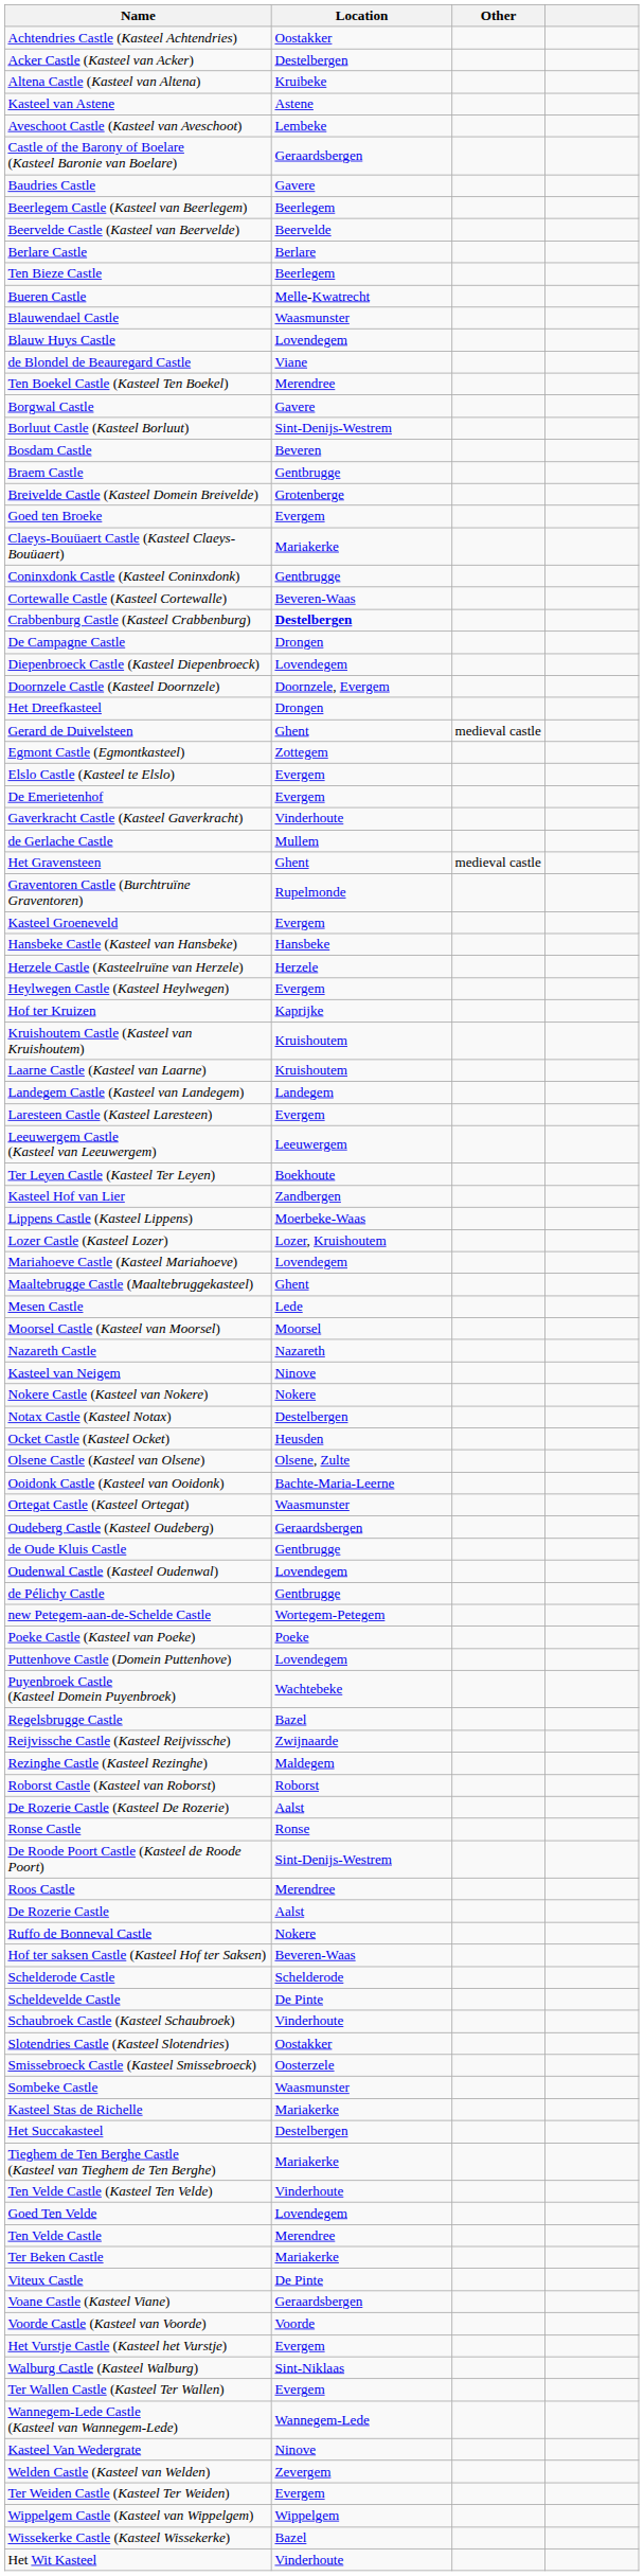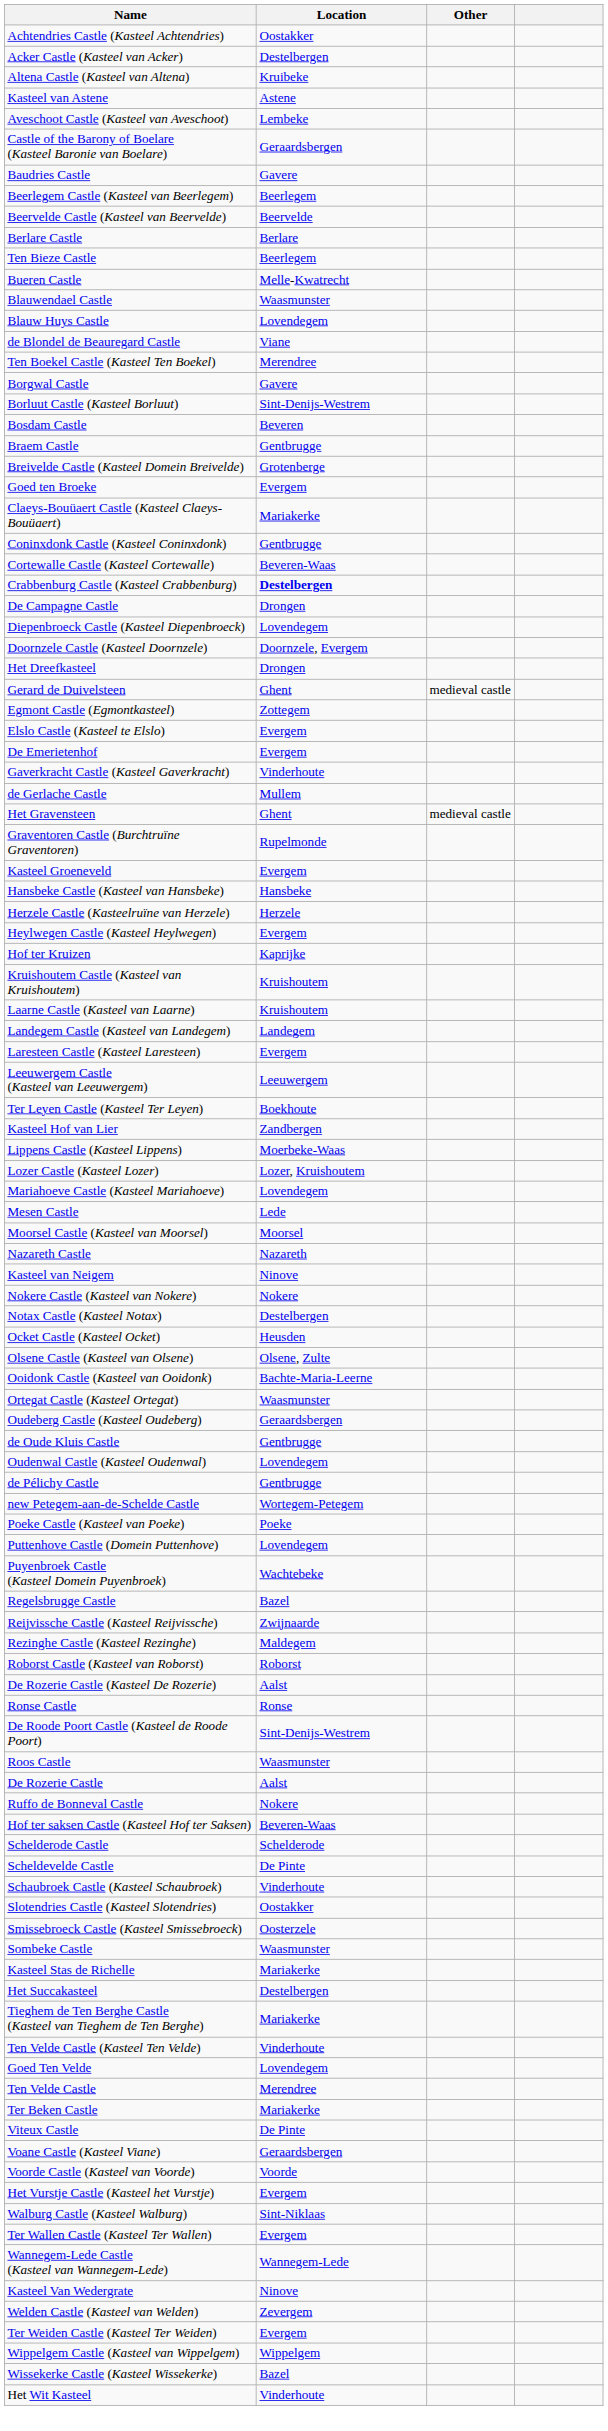 <table class="wikitable sortable">
 <tr>
 <th width=300>Name</th>
 <th width=200>Location</th>
 <th width=100>Other</th>
 <th width=100></th>
 </tr>
 <tr>
 <td><a href='#'>Achtendries Castle</a> (<em>Kasteel Achtendries</em>)</td>
 <td><a href='#'>Oostakker</a></td>
 <td></td>
 </tr>
 <tr>
 <td><a href='#'>Acker Castle</a> (<em>Kasteel van Acker</em>)</td>
 <td><a href='#'>Destelbergen</a></td>
 <td></td>
 <td></td>
 </tr>
 <tr>
 <td><a href='#'>Altena Castle</a> (<em>Kasteel van Altena</em>)</td>
 <td><a href='#'>Kruibeke</a></td>
 <td></td>
 </tr>
 <tr>
 <td><a href='#'>Kasteel van Astene</a></td>
 <td><a href='#'>Astene</a></td>
 <td></td>
 <td></td>
 </tr>
 <tr>
 <td><a href='#'>Aveschoot Castle</a> (<em>Kasteel van Aveschoot</em>)</td>
 <td><a href='#'>Lembeke</a></td>
 <td></td>
 <td></td>
 </tr>
 <tr>
 <td><a href='#'>Castle of the Barony of Boelare</a> <br>(<em>Kasteel Baronie van Boelare</em>)</td>
 <td><a href='#'>Geraardsbergen</a></td>
 <td></td>
 <td></td>
 </tr>
 <tr>
 <td><a href='#'>Baudries Castle</a></td>
 <td><a href='#'>Gavere</a></td>
 <td></td>
 <td></td>
 </tr>
 <tr>
 <td><a href='#'>Beerlegem Castle</a> (<em>Kasteel van Beerlegem</em>)</td>
 <td><a href='#'>Beerlegem</a></td>
 <td></td>
 <td></td>
 </tr>
 <tr>
 <td><a href='#'>Beervelde Castle</a> (<em>Kasteel van Beervelde</em>)</td>
 <td><a href='#'>Beervelde</a></td>
 <td></td>
 </tr>
 <tr>
 <td><a href='#'>Berlare Castle</a></td>
 <td><a href='#'>Berlare</a></td>
 <td></td>
 <td></td>
 </tr>
 <tr>
 <td><a href='#'>Ten Bieze Castle</a></td>
 <td><a href='#'>Beerlegem</a></td>
 <td></td>
 <td></td>
 </tr>
 <tr>
 <td><a href='#'>Bueren Castle</a></td>
 <td><a href='#'>Melle</a>-<a href='#'>Kwatrecht</a></td>
 <td></td>
 <td></td>
 </tr>
 <tr>
 <td><a href='#'>Blauwendael Castle</a></td>
 <td><a href='#'>Waasmunster</a></td>
 <td></td>
 <td></td>
 </tr>
 <tr>
 <td><a href='#'>Blauw Huys Castle</a></td>
 <td><a href='#'>Lovendegem</a></td>
 <td></td>
 <td></td>
 </tr>
 <tr>
 <td><a href='#'>de Blondel de Beauregard Castle</a></td>
 <td><a href='#'>Viane</a></td>
 <td></td>
 <td></td>
 </tr>
 <tr>
 <td><a href='#'>Ten Boekel Castle</a> (<em>Kasteel Ten Boekel</em>)</td>
 <td><a href='#'>Merendree</a></td>
 <td></td>
 <td></td>
 </tr>
 <tr>
 <td><a href='#'>Borgwal Castle</a></td>
 <td><a href='#'>Gavere</a></td>
 <td></td>
 <td></td>
 </tr>
 <tr>
 <td><a href='#'>Borluut Castle</a> (<em>Kasteel Borluut</em>)</td>
 <td><a href='#'>Sint-Denijs-Westrem</a></td>
 <td></td>
 <td></td>
 </tr>
 <tr>
 <td><a href='#'>Bosdam Castle</a></td>
 <td><a href='#'>Beveren</a></td>
 <td></td>
 <td></td>
 </tr>
 <tr>
 <td><a href='#'>Braem Castle</a></td>
 <td><a href='#'>Gentbrugge</a></td>
 <td></td>
 <td></td>
 </tr>
 <tr>
 <td><a href='#'>Breivelde Castle</a> (<em>Kasteel Domein Breivelde</em>)</td>
 <td><a href='#'>Grotenberge</a></td>
 <td></td>
 <td></td>
 </tr>
 <tr>
 <td><a href='#'>Goed ten Broeke</a></td>
 <td><a href='#'>Evergem</a></td>
 <td></td>
 <td></td>
 </tr>
 <tr>
 <td><a href='#'>Claeys-Bouüaert Castle</a> (<em>Kasteel Claeys-Bouüaert</em>)</td>
 <td><a href='#'>Mariakerke</a></td>
 <td></td>
 <td></td>
 </tr>
 <tr>
 <td><a href='#'>Coninxdonk Castle</a> (<em>Kasteel Coninxdonk</em>)</td>
 <td><a href='#'>Gentbrugge</a></td>
 <td></td>
 <td></td>
 </tr>
 <tr>
 <td><a href='#'>Cortewalle Castle</a> (<em>Kasteel Cortewalle</em>)</td>
 <td><a href='#'>Beveren-Waas</a></td>
 <td></td>
 <td></td>
 </tr>
 <tr>
 <td><a href='#'>Crabbenburg Castle</a> (<em>Kasteel Crabbenburg</em>)</td>
 <td><strong><a href='#'>Destelbergen</a></strong></td>
 <td></td>
 <td></td>
 </tr>
 <tr>
 <td><a href='#'>De Campagne Castle</a></td>
 <td><a href='#'>Drongen</a></td>
 <td></td>
 <td></td>
 </tr>
 <tr>
 <td><a href='#'>Diepenbroeck Castle</a> (<em>Kasteel Diepenbroeck</em>)</td>
 <td><a href='#'>Lovendegem</a></td>
 <td></td>
 <td></td>
 </tr>
 <tr>
 <td><a href='#'>Doornzele Castle</a> (<em>Kasteel Doornzele</em>)</td>
 <td><a href='#'>Doornzele</a>, <a href='#'>Evergem</a></td>
 <td></td>
 <td></td>
 </tr>
 <tr>
 <td><a href='#'>Het Dreefkasteel</a></td>
 <td><a href='#'>Drongen</a></td>
 <td></td>
 <td></td>
 </tr>
 <tr>
 <td><a href='#'>Gerard de Duivelsteen</a></td>
 <td><a href='#'>Ghent</a></td>
 <td>medieval castle</td>
 <td></td>
 </tr>
 <tr>
 <td><a href='#'>Egmont Castle</a> (<em>Egmontkasteel</em>)</td>
 <td><a href='#'>Zottegem</a></td>
 <td></td>
 <td></td>
 </tr>
 <tr>
 <td><a href='#'>Elslo Castle</a> (<em>Kasteel te Elslo</em>)</td>
 <td><a href='#'>Evergem</a></td>
 <td></td>
 <td></td>
 </tr>
 <tr>
 <td><a href='#'>De Emerietenhof</a></td>
 <td><a href='#'>Evergem</a></td>
 <td></td>
 <td></td>
 </tr>
 <tr>
 <td><a href='#'>Gaverkracht Castle</a> (<em>Kasteel Gaverkracht</em>)</td>
 <td><a href='#'>Vinderhoute</a></td>
 <td></td>
 <td></td>
 </tr>
 <tr>
 <td><a href='#'>de Gerlache Castle</a></td>
 <td><a href='#'>Mullem</a></td>
 <td></td>
 <td></td>
 </tr>
 <tr>
 <td><a href='#'>Het Gravensteen</a></td>
 <td><a href='#'>Ghent</a></td>
 <td>medieval castle</td>
 <td></td>
 </tr>
 <tr>
 <td><a href='#'>Graventoren Castle</a> (<em>Burchtruïne Graventoren</em>)</td>
 <td><a href='#'>Rupelmonde</a></td>
 <td></td>
 <td></td>
 </tr>
 <tr>
 <td><a href='#'>Kasteel Groeneveld</a></td>
 <td><a href='#'>Evergem</a></td>
 <td></td>
 <td></td>
 </tr>
 <tr>
 <td><a href='#'>Hansbeke Castle</a> (<em>Kasteel van Hansbeke</em>)</td>
 <td><a href='#'>Hansbeke</a></td>
 <td></td>
 <td></td>
 </tr>
 <tr>
 <td><a href='#'>Herzele Castle</a> (<em>Kasteelruïne van Herzele</em>)</td>
 <td><a href='#'>Herzele</a></td>
 <td></td>
 <td></td>
 </tr>
 <tr>
 <td><a href='#'>Heylwegen Castle</a> (<em>Kasteel Heylwegen</em>)</td>
 <td><a href='#'>Evergem</a></td>
 <td></td>
 <td></td>
 </tr>
 <tr>
 <td><a href='#'>Hof ter Kruizen</a></td>
 <td><a href='#'>Kaprijke</a></td>
 <td></td>
 <td></td>
 </tr>
 <tr>
 <td><a href='#'>Kruishoutem Castle</a> (<em>Kasteel van Kruishoutem</em>)</td>
 <td><a href='#'>Kruishoutem</a></td>
 <td></td>
 <td></td>
 </tr>
 <tr>
 <td><a href='#'>Laarne Castle</a> (<em>Kasteel van Laarne</em>)</td>
 <td><a href='#'>Kruishoutem</a></td>
 <td></td>
 <td></td>
 </tr>
 <tr>
 <td><a href='#'>Landegem Castle</a> (<em>Kasteel van Landegem</em>)</td>
 <td><a href='#'>Landegem</a></td>
 <td></td>
 <td></td>
 </tr>
 <tr>
 <td><a href='#'>Laresteen Castle</a> (<em>Kasteel Laresteen</em>)</td>
 <td><a href='#'>Evergem</a></td>
 <td></td>
 <td></td>
 </tr>
 <tr>
 <td><a href='#'>Leeuwergem Castle</a> <br>(<em>Kasteel van Leeuwergem</em>)</td>
 <td><a href='#'>Leeuwergem</a></td>
 <td></td>
 <td></td>
 </tr>
 <tr>
 <td><a href='#'>Ter Leyen Castle</a> (<em>Kasteel Ter Leyen</em>)</td>
 <td><a href='#'>Boekhoute</a></td>
 <td></td>
 <td></td>
 </tr>
 <tr>
 <td><a href='#'>Kasteel Hof van Lier</a></td>
 <td><a href='#'>Zandbergen</a></td>
 <td></td>
 <td></td>
 </tr>
 <tr>
 <td><a href='#'>Lippens Castle</a> (<em>Kasteel Lippens</em>)</td>
 <td><a href='#'>Moerbeke-Waas</a></td>
 <td></td>
 <td></td>
 </tr>
 <tr>
 <td><a href='#'>Lozer Castle</a> (<em>Kasteel Lozer</em>)</td>
 <td><a href='#'>Lozer</a>, <a href='#'>Kruishoutem</a></td>
 <td></td>
 <td></td>
 </tr>
 <tr>
 <td><a href='#'>Mariahoeve Castle</a> (<em>Kasteel Mariahoeve</em>)</td>
 <td><a href='#'>Lovendegem</a></td>
 <td></td>
 <td></td>
 </tr>
 <tr>
-<td><a href='#'>Maaltebrugge Castle</a> (<em>Maaltebruggekasteel</em>)</td>
-<td><a href='#'>Ghent</a></td>
-<td></td>
-<td></td>
-</tr>
-<tr>
 <td><a href='#'>Mesen Castle</a></td>
 <td><a href='#'>Lede</a></td>
 <td></td>
 <td></td>
 </tr>
 <tr>
 <td><a href='#'>Moorsel Castle</a> (<em>Kasteel van Moorsel</em>)</td>
 <td><a href='#'>Moorsel</a></td>
 <td></td>
 <td></td>
 </tr>
 <tr>
 <td><a href='#'>Nazareth Castle</a></td>
 <td><a href='#'>Nazareth</a></td>
 <td></td>
 <td></td>
 </tr>
 <tr>
 <td><a href='#'>Kasteel van Neigem</a></td>
 <td><a href='#'>Ninove</a></td>
 <td></td>
 <td></td>
 </tr>
 <tr>
 <td><a href='#'>Nokere Castle</a> (<em>Kasteel van Nokere</em>)</td>
 <td><a href='#'>Nokere</a></td>
 <td></td>
 <td></td>
 </tr>
 <tr>
 <td><a href='#'>Notax Castle</a> (<em>Kasteel Notax</em>)</td>
 <td><a href='#'>Destelbergen</a></td>
 <td></td>
 <td></td>
 </tr>
 <tr>
 <td><a href='#'>Ocket Castle</a> (<em>Kasteel Ocket</em>)</td>
 <td><a href='#'>Heusden</a></td>
 <td></td>
 <td></td>
 </tr>
 <tr>
 <td><a href='#'>Olsene Castle</a> (<em>Kasteel van Olsene</em>)</td>
 <td><a href='#'>Olsene</a>, <a href='#'>Zulte</a></td>
 <td></td>
 <td></td>
 </tr>
 <tr>
 <td><a href='#'>Ooidonk Castle</a> (<em>Kasteel van Ooidonk</em>)</td>
 <td><a href='#'>Bachte-Maria-Leerne</a></td>
 <td></td>
 <td></td>
 </tr>
 <tr>
 <td><a href='#'>Ortegat Castle</a> (<em>Kasteel Ortegat</em>)</td>
 <td><a href='#'>Waasmunster</a></td>
 <td></td>
 <td></td>
 </tr>
 <tr>
 <td><a href='#'>Oudeberg Castle</a> (<em>Kasteel Oudeberg</em>)</td>
 <td><a href='#'>Geraardsbergen</a></td>
 <td></td>
 <td></td>
 </tr>
 <tr>
 <td><a href='#'>de Oude Kluis Castle</a></td>
 <td><a href='#'>Gentbrugge</a></td>
 <td></td>
 <td></td>
 </tr>
 <tr>
 <td><a href='#'>Oudenwal Castle</a> (<em>Kasteel Oudenwal</em>)</td>
 <td><a href='#'>Lovendegem</a></td>
 <td></td>
 <td></td>
 </tr>
 <tr>
 <td><a href='#'>de Pélichy Castle</a></td>
 <td><a href='#'>Gentbrugge</a></td>
 <td></td>
 <td></td>
 </tr>
 <tr>
 <td><a href='#'>new Petegem-aan-de-Schelde Castle</a></td>
 <td><a href='#'>Wortegem-Petegem</a></td>
 <td></td>
 <td></td>
 </tr>
 <tr>
 <td><a href='#'>Poeke Castle</a> (<em>Kasteel van Poeke</em>)</td>
 <td><a href='#'>Poeke</a></td>
 <td></td>
 <td></td>
 </tr>
 <tr>
 <td><a href='#'>Puttenhove Castle</a> (<em>Domein Puttenhove</em>)</td>
 <td><a href='#'>Lovendegem</a></td>
 <td></td>
 <td></td>
 </tr>
 <tr>
 <td><a href='#'>Puyenbroek Castle</a> <br>(<em>Kasteel Domein Puyenbroek</em>)</td>
 <td><a href='#'>Wachtebeke</a></td>
 <td></td>
 <td></td>
 </tr>
 <tr>
 <td><a href='#'>Regelsbrugge Castle</a></td>
 <td><a href='#'>Bazel</a></td>
 <td></td>
 <td></td>
 </tr>
 <tr>
 <td><a href='#'>Reijvissche Castle</a> (<em>Kasteel Reijvissche</em>)</td>
 <td><a href='#'>Zwijnaarde</a></td>
 <td></td>
 <td></td>
 </tr>
 <tr>
 <td><a href='#'>Rezinghe Castle</a> (<em>Kasteel Rezinghe</em>)</td>
 <td><a href='#'>Maldegem</a></td>
 <td></td>
 <td></td>
 </tr>
 <tr>
 <td><a href='#'>Roborst Castle</a> (<em>Kasteel van Roborst</em>)</td>
 <td><a href='#'>Roborst</a></td>
 <td></td>
 <td></td>
 </tr>
 <tr>
 <td><a href='#'>De Rozerie Castle</a> (<em>Kasteel De Rozerie</em>)</td>
 <td><a href='#'>Aalst</a></td>
 <td></td>
 <td></td>
 </tr>
 <tr>
 <td><a href='#'>Ronse Castle</a></td>
 <td><a href='#'>Ronse</a></td>
 <td></td>
 <td></td>
 </tr>
 <tr>
 <td><a href='#'>De Roode Poort Castle</a> (<em>Kasteel de Roode Poort</em>)</td>
 <td><a href='#'>Sint-Denijs-Westrem</a></td>
 <td></td>
 <td></td>
 </tr>
 <tr>
 <td><a href='#'>Roos Castle</a></td>
-<td><a href='#'>Merendree</a></td>
+<td><a href='#'>Waasmunster</a></td>
 <td></td>
 <td></td>
 </tr>
 <tr>
 <td><a href='#'>De Rozerie Castle</a></td>
 <td><a href='#'>Aalst</a></td>
 <td></td>
 <td></td>
 </tr>
 <tr>
 <td><a href='#'>Ruffo de Bonneval Castle</a></td>
 <td><a href='#'>Nokere</a></td>
 <td></td>
 <td></td>
 </tr>
 <tr>
 <td><a href='#'>Hof ter saksen Castle</a> (<em>Kasteel Hof ter Saksen</em>)</td>
 <td><a href='#'>Beveren-Waas</a></td>
 <td></td>
 <td></td>
 </tr>
 <tr>
 <td><a href='#'>Schelderode Castle</a></td>
 <td><a href='#'>Schelderode</a></td>
 <td></td>
 <td></td>
 </tr>
 <tr>
 <td><a href='#'>Scheldevelde Castle</a></td>
 <td><a href='#'>De Pinte</a></td>
 <td></td>
 <td></td>
 </tr>
 <tr>
 <td><a href='#'>Schaubroek Castle</a> (<em>Kasteel Schaubroek</em>)</td>
 <td><a href='#'>Vinderhoute</a></td>
 <td></td>
 <td></td>
 </tr>
 <tr>
 <td><a href='#'>Slotendries Castle</a> (<em>Kasteel Slotendries</em>)</td>
 <td><a href='#'>Oostakker</a></td>
 <td></td>
 <td></td>
 </tr>
 <tr>
 <td><a href='#'>Smissebroeck Castle</a> (<em>Kasteel Smissebroeck</em>)</td>
 <td><a href='#'>Oosterzele</a></td>
 <td></td>
 <td></td>
 </tr>
 <tr>
 <td><a href='#'>Sombeke Castle</a></td>
 <td><a href='#'>Waasmunster</a></td>
 <td></td>
 <td></td>
 </tr>
 <tr>
 <td><a href='#'>Kasteel Stas de Richelle</a></td>
 <td><a href='#'>Mariakerke</a></td>
 <td></td>
 <td></td>
 </tr>
 <tr>
 <td><a href='#'>Het Succakasteel</a></td>
 <td><a href='#'>Destelbergen</a></td>
 <td></td>
 <td></td>
 </tr>
 <tr>
 <td><a href='#'>Tieghem de Ten Berghe Castle</a> <br>(<em>Kasteel van Tieghem de Ten Berghe</em>)</td>
 <td><a href='#'>Mariakerke</a></td>
 <td></td>
 <td></td>
 </tr>
 <tr>
 <td><a href='#'>Ten Velde Castle</a> (<em>Kasteel Ten Velde</em>)</td>
 <td><a href='#'>Vinderhoute</a></td>
 <td></td>
 <td></td>
 </tr>
 <tr>
 <td><a href='#'>Goed Ten Velde</a></td>
 <td><a href='#'>Lovendegem</a></td>
 <td></td>
 <td></td>
 </tr>
 <tr>
 <td><a href='#'>Ten Velde Castle</a></td>
 <td><a href='#'>Merendree</a></td>
 <td></td>
 <td></td>
 </tr>
 <tr>
 <td><a href='#'>Ter Beken Castle</a></td>
 <td><a href='#'>Mariakerke</a></td>
 <td></td>
 <td></td>
 </tr>
 <tr>
 <td><a href='#'>Viteux Castle</a></td>
 <td><a href='#'>De Pinte</a></td>
 <td></td>
 <td></td>
 </tr>
 <tr>
 <td><a href='#'>Voane Castle</a> (<em>Kasteel Viane</em>)</td>
 <td><a href='#'>Geraardsbergen</a></td>
 <td></td>
 <td></td>
 </tr>
 <tr>
 <td><a href='#'>Voorde Castle</a> (<em>Kasteel van Voorde</em>)</td>
 <td><a href='#'>Voorde</a></td>
 <td></td>
 <td></td>
 </tr>
 <tr>
 <td><a href='#'>Het Vurstje Castle</a> (<em>Kasteel het Vurstje</em>)</td>
 <td><a href='#'>Evergem</a></td>
 <td></td>
 <td></td>
 </tr>
 <tr>
 <td><a href='#'>Walburg Castle</a> (<em>Kasteel Walburg</em>)</td>
 <td><a href='#'>Sint-Niklaas</a></td>
 <td></td>
 <td></td>
 </tr>
 <tr>
 <td><a href='#'>Ter Wallen Castle</a> (<em>Kasteel Ter Wallen</em>)</td>
 <td><a href='#'>Evergem</a></td>
 <td></td>
 <td></td>
 </tr>
 <tr>
 <td><a href='#'>Wannegem-Lede Castle</a> <br>(<em>Kasteel van Wannegem-Lede</em>)</td>
 <td><a href='#'>Wannegem-Lede</a></td>
 <td></td>
 <td></td>
 </tr>
 <tr>
 <td><a href='#'>Kasteel Van Wedergrate</a></td>
 <td><a href='#'>Ninove</a></td>
 <td></td>
 <td></td>
 </tr>
 <tr>
 <td><a href='#'>Welden Castle</a> (<em>Kasteel van Welden</em>)</td>
 <td><a href='#'>Zevergem</a></td>
 <td></td>
 <td></td>
 </tr>
 <tr>
 <td><a href='#'>Ter Weiden Castle</a> (<em>Kasteel Ter Weiden</em>)</td>
 <td><a href='#'>Evergem</a></td>
 <td></td>
 <td></td>
 </tr>
 <tr>
 <td><a href='#'>Wippelgem Castle</a> (<em>Kasteel van Wippelgem</em>)</td>
 <td><a href='#'>Wippelgem</a></td>
 <td></td>
 <td></td>
 </tr>
 <tr>
 <td><a href='#'>Wissekerke Castle</a> (<em>Kasteel Wissekerke</em>)</td>
 <td><a href='#'>Bazel</a></td>
 <td></td>
 <td></td>
 </tr>
 <tr>
 <td>Het <a href='#'>Wit Kasteel</a></td>
 <td><a href='#'>Vinderhoute</a></td>
 <td></td>
 <td></td>
 </tr>
 </table>
